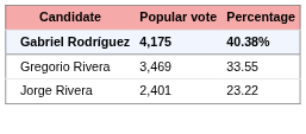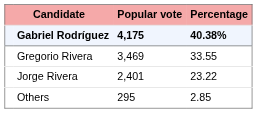 <table style="border: 1px solid #666666; border-collapse: collapse" align="center" cellpadding="6">
 <tr style="background-color: #F5A9A9">
 <th colspan="2">Candidate</th>
 <th>Popular vote</th>
 <th>Percentage</th>
 </tr>
 <tr style="background-color: #F0F5FE">
 <td style="border-top: 1px solid #DDDDDD"></td>
 <td style="border-top: 1px solid #DDDDDD"><strong>Gabriel Rodríguez</strong></td>
 <td style="border-top: 1px solid #DDDDDD"><strong>4,175</strong></td>
 <td style="border-top: 1px solid #DDDDDD"><strong>40.38%</strong></td>
 </tr>
 <tr>
 <td style="border-top: 1px solid #666666"></td>
 <td style="border-top: 1px solid #666666">Gregorio Rivera</td>
 <td style="border-top: 1px solid #666666">3,469</td>
 <td style="border-top: 1px solid #666666">33.55</td>
 </tr>
 <tr>
 <td style="border-top: 1px solid #DDDDDD"></td>
 <td style="border-top: 1px solid #DDDDDD">Jorge Rivera</td>
 <td style="border-top: 1px solid #DDDDDD">2,401</td>
 <td style="border-top: 1px solid #DDDDDD">23.22</td>
 </tr>
+<tr>
+<td style="border-top: 1px solid #DDDDDD"></td>
+<td style="border-top: 1px solid #DDDDDD">Others</td>
+<td style="border-top: 1px solid #DDDDDD">295</td>
+<td style="border-top: 1px solid #DDDDDD">2.85</td>
+</tr>
 </table>
